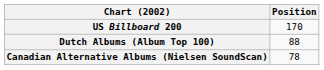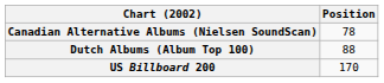 <table class="wikitable plainrowheaders" style="text-align:center">
 <tr>
 <th scope="col">Chart (2002)</th>
 <th scope="col">Position</th>
 </tr>
 <tr>
-<th scope="row">US <em>Billboard</em> 200</th>
-<td>170</td>
+<th scope="row">Canadian Alternative Albums (Nielsen SoundScan)</th>
+<td>78</td>
 </tr>
 <tr>
 <th scope="row">Dutch Albums (Album Top 100)</th>
 <td>88</td>
 </tr>
 <tr>
-<th scope="row">Canadian Alternative Albums (Nielsen SoundScan)</th>
-<td>78</td>
+<th scope="row">US <em>Billboard</em> 200</th>
+<td>170</td>
 </tr>
 </table>
